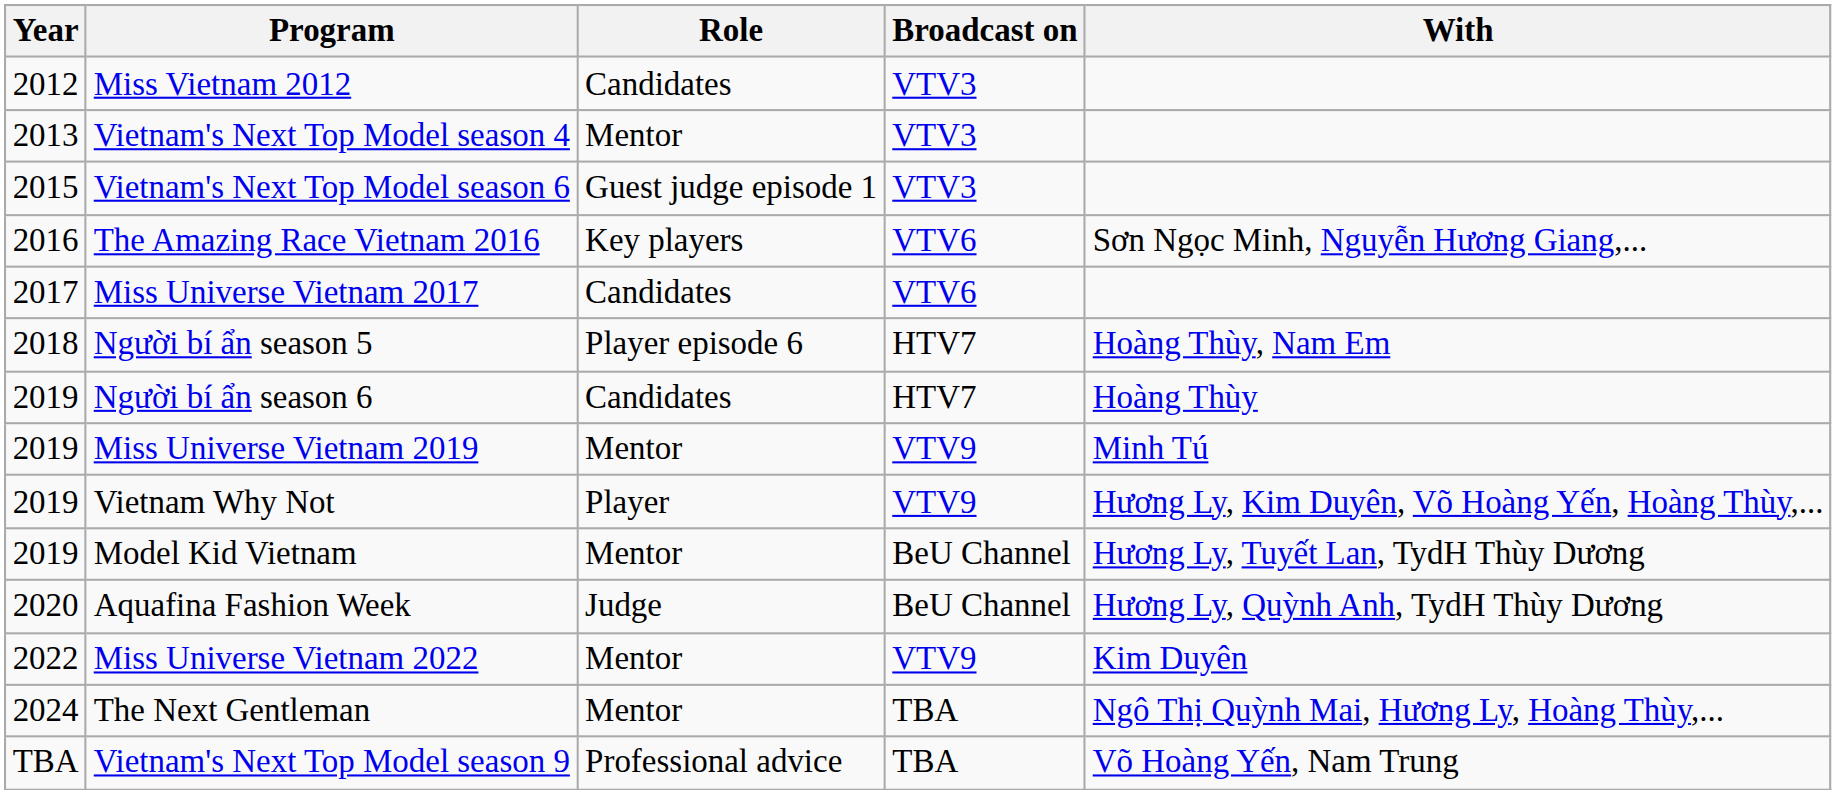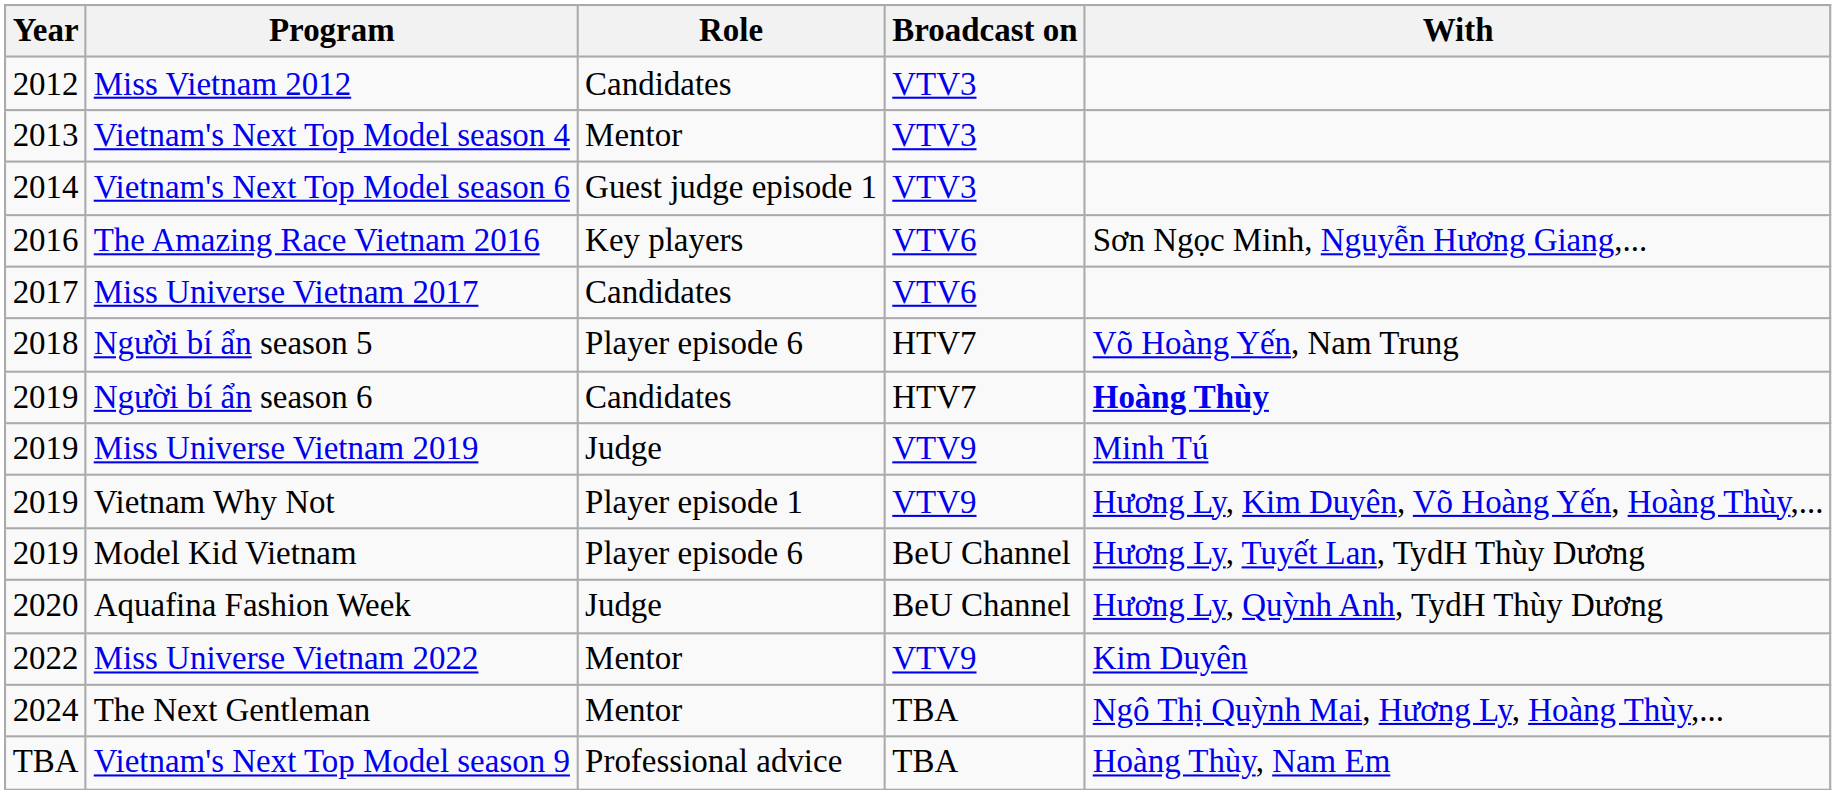 <table class="wikitable">
 <tr>
 <th><strong>Year</strong></th>
 <th><strong>Program</strong></th>
 <th><strong>Role</strong></th>
 <th><strong>Broadcast on</strong></th>
 <th><strong>With</strong></th>
 </tr>
 <tr>
 <td>2012</td>
 <td><a href='#'>Miss Vietnam 2012</a></td>
 <td>Candidates</td>
 <td><a href='#'>VTV3</a></td>
 <td></td>
 </tr>
 <tr>
 <td>2013</td>
 <td><a href='#'>Vietnam's Next Top Model season 4</a></td>
 <td>Mentor</td>
 <td><a href='#'>VTV3</a></td>
 <td></td>
 </tr>
 <tr>
-<td>2015</td>
+<td>2014</td>
 <td><a href='#'>Vietnam's Next Top Model season 6</a></td>
 <td>Guest judge episode 1</td>
 <td><a href='#'>VTV3</a></td>
 <td></td>
 </tr>
 <tr>
 <td>2016</td>
 <td><a href='#'>The Amazing Race Vietnam 2016</a></td>
 <td>Key players</td>
 <td><a href='#'>VTV6</a></td>
 <td>Sơn Ngọc Minh, <a href='#'>Nguyễn Hương Giang</a>,...</td>
 </tr>
 <tr>
 <td>2017</td>
 <td><a href='#'>Miss Universe Vietnam 2017</a></td>
 <td>Candidates</td>
 <td><a href='#'>VTV6</a></td>
 <td></td>
 </tr>
 <tr>
 <td>2018</td>
 <td><a href='#'>Người bí ẩn</a> season 5</td>
 <td>Player episode 6</td>
 <td>HTV7</td>
-<td><a href='#'>Hoàng Thùy</a>, <a href='#'>Nam Em</a></td>
+<td><a href='#'>Võ Hoàng Yến</a>, Nam Trung</td>
 </tr>
 <tr>
 <td>2019</td>
 <td><a href='#'>Người bí ẩn</a> season 6</td>
 <td>Candidates</td>
 <td>HTV7</td>
-<td><a href='#'>Hoàng Thùy</a></td>
+<td><strong><a href='#'>Hoàng Thùy</a></strong></td>
 </tr>
 <tr>
 <td>2019</td>
 <td><a href='#'>Miss Universe Vietnam 2019</a></td>
-<td>Mentor</td>
+<td>Judge</td>
 <td><a href='#'>VTV9</a></td>
 <td><a href='#'>Minh Tú</a></td>
 </tr>
 <tr>
 <td>2019</td>
 <td>Vietnam Why Not</td>
-<td>Player</td>
+<td>Player episode 1</td>
 <td><a href='#'>VTV9</a></td>
 <td><a href='#'>Hương Ly</a>, <a href='#'>Kim Duyên</a>, <a href='#'>Võ Hoàng Yến</a>, <a href='#'>Hoàng Thùy</a>,...</td>
 </tr>
 <tr>
 <td>2019</td>
 <td>Model Kid Vietnam</td>
-<td>Mentor</td>
+<td>Player episode 6</td>
 <td>BeU Channel</td>
 <td><a href='#'>Hương Ly</a>, <a href='#'>Tuyết Lan</a>, TydH Thùy Dương</td>
 </tr>
 <tr>
 <td>2020</td>
 <td>Aquafina Fashion Week</td>
 <td>Judge</td>
 <td>BeU Channel</td>
 <td><a href='#'>Hương Ly</a>, <a href='#'>Quỳnh Anh</a>, TydH Thùy Dương</td>
 </tr>
 <tr>
 <td>2022</td>
 <td><a href='#'>Miss Universe Vietnam 2022</a></td>
 <td>Mentor</td>
 <td><a href='#'>VTV9</a></td>
 <td><a href='#'>Kim Duyên</a></td>
 </tr>
 <tr>
 <td>2024</td>
 <td>The Next Gentleman</td>
 <td>Mentor</td>
 <td>TBA</td>
 <td><a href='#'>Ngô Thị Quỳnh Mai</a>, <a href='#'>Hương Ly</a>, <a href='#'>Hoàng Thùy</a>,...</td>
 </tr>
 <tr>
 <td>TBA</td>
 <td><a href='#'>Vietnam's Next Top Model season 9</a></td>
 <td>Professional advice</td>
 <td>TBA</td>
-<td><a href='#'>Võ Hoàng Yến</a>, Nam Trung</td>
+<td><a href='#'>Hoàng Thùy</a>, <a href='#'>Nam Em</a></td>
 </tr>
 <tr>
 </tr>
 </table>
